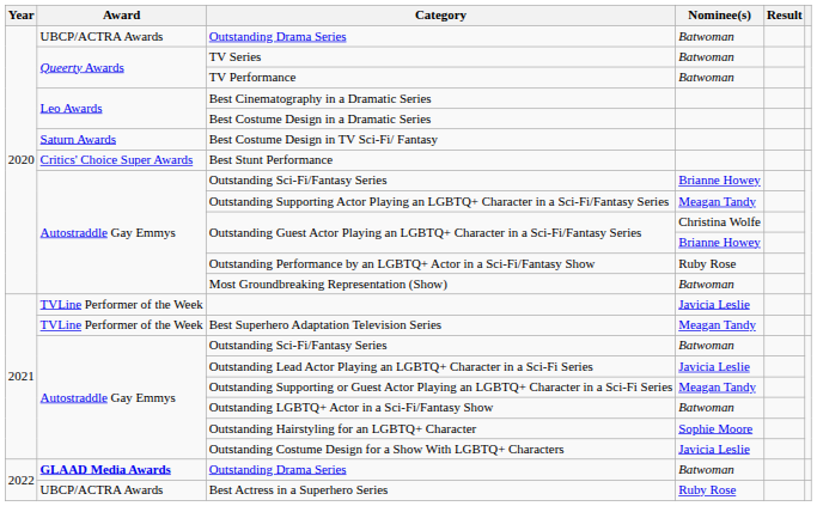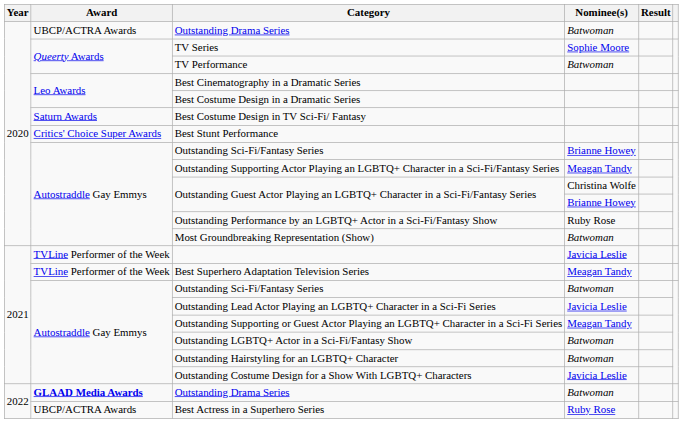 <table class="wikitable sortable plainrowheaders">
 <tr>
 <th scope="col">Year</th>
 <th scope="col">Award</th>
 <th scope="col">Category</th>
 <th scope="col">Nominee(s)</th>
 <th scope="col">Result</th>
 <th scope="col" class="unsortable"></th>
 </tr>
 <tr>
 <td rowspan="13" scope="row">2020</td>
 <td>UBCP/ACTRA Awards</td>
 <td><a href='#'>Outstanding Drama Series</a></td>
 <td><em>Batwoman</em></td>
 <td></td>
 <td style="text-align:center;"></td>
 </tr>
 <tr>
 <td rowspan="2"><a href='#'><em>Queerty</em> Awards</a></td>
 <td>TV Series</td>
-<td><em>Batwoman</em></td>
+<td><a href='#'>Sophie Moore</a></td>
 <td></td>
 <td rowspan="2" style="text-align:center;"><br></td>
 </tr>
 <tr>
 <td>TV Performance</td>
 <td><em>Batwoman</em></td>
 <td></td>
 </tr>
 <tr>
 <td rowspan="2"><a href='#'>Leo Awards</a></td>
 <td>Best Cinematography in a Dramatic Series</td>
 <td></td>
 <td></td>
 <td></td>
 </tr>
 <tr>
 <td>Best Costume Design in a Dramatic Series</td>
 <td></td>
 <td></td>
 <td></td>
 </tr>
 <tr>
 <td><a href='#'>Saturn Awards</a></td>
 <td>Best Costume Design in TV Sci-Fi/ Fantasy</td>
 <td></td>
 <td></td>
 <td></td>
 </tr>
 <tr>
 <td><a href='#'>Critics' Choice Super Awards</a></td>
 <td>Best Stunt Performance</td>
 <td></td>
 <td></td>
 <td></td>
 </tr>
 <tr>
 <td rowspan="6"><a href='#'>Autostraddle</a> Gay Emmys</td>
 <td>Outstanding Sci-Fi/Fantasy Series</td>
 <td><a href='#'>Brianne Howey</a></td>
 <td></td>
 <td rowspan="6" style="text-align:center;"></td>
 </tr>
 <tr>
 <td>Outstanding Supporting Actor Playing an LGBTQ+ Character in a Sci-Fi/Fantasy Series</td>
 <td><a href='#'>Meagan Tandy</a></td>
 <td></td>
 </tr>
 <tr>
 <td rowspan="2">Outstanding Guest Actor Playing an LGBTQ+ Character in a Sci-Fi/Fantasy Series</td>
 <td>Christina Wolfe</td>
 <td></td>
 </tr>
 <tr>
 <td><a href='#'>Brianne Howey</a></td>
 <td></td>
 </tr>
 <tr>
 <td>Outstanding Performance by an LGBTQ+ Actor in a Sci-Fi/Fantasy Show</td>
 <td>Ruby Rose</td>
 <td></td>
 </tr>
 <tr>
 <td>Most Groundbreaking Representation (Show)</td>
 <td><em>Batwoman</em></td>
 <td></td>
 </tr>
 <tr>
 <td rowspan="8" scope="row">2021</td>
 <td><a href='#'>TVLine</a> Performer of the Week</td>
 <td></td>
 <td><a href='#'>Javicia Leslie</a></td>
 <td></td>
 <td style="text-align:center;"></td>
 </tr>
 <tr>
 <td><a href='#'>TVLine</a> Performer of the Week</td>
 <td>Best Superhero Adaptation Television Series</td>
 <td><a href='#'>Meagan Tandy</a></td>
 <td></td>
 <td style="text-align:center;"></td>
 </tr>
 <tr>
 <td rowspan="6"><a href='#'>Autostraddle</a> Gay Emmys</td>
 <td>Outstanding Sci-Fi/Fantasy Series</td>
 <td><em>Batwoman</em></td>
 <td></td>
 <td rowspan="6" style="text-align:center;"></td>
 </tr>
 <tr>
 <td>Outstanding Lead Actor Playing an LGBTQ+ Character in a Sci-Fi Series</td>
 <td><a href='#'>Javicia Leslie</a></td>
 <td></td>
 </tr>
 <tr>
 <td>Outstanding Supporting or Guest Actor Playing an LGBTQ+ Character in a Sci-Fi Series</td>
 <td><a href='#'>Meagan Tandy</a></td>
 <td></td>
 </tr>
 <tr>
 <td>Outstanding LGBTQ+ Actor in a Sci-Fi/Fantasy Show</td>
 <td><em>Batwoman</em></td>
 <td></td>
 </tr>
 <tr>
 <td>Outstanding Hairstyling for an LGBTQ+ Character</td>
-<td><a href='#'>Sophie Moore</a></td>
+<td><em>Batwoman</em></td>
 <td></td>
 </tr>
 <tr>
 <td>Outstanding Costume Design for a Show With LGBTQ+ Characters</td>
 <td><a href='#'>Javicia Leslie</a></td>
 <td></td>
 </tr>
 <tr>
 <td rowspan="2" scope="row">2022</td>
 <td><strong><a href='#'>GLAAD Media Awards</a></strong></td>
 <td><a href='#'>Outstanding Drama Series</a></td>
 <td><em>Batwoman</em></td>
 <td></td>
 <td style="text-align:center;"></td>
 </tr>
 <tr>
 <td>UBCP/ACTRA Awards</td>
 <td>Best Actress in a Superhero Series</td>
 <td><a href='#'>Ruby Rose</a></td>
 <td></td>
 <td style="text-align:center;"></td>
 </tr>
 </table>
